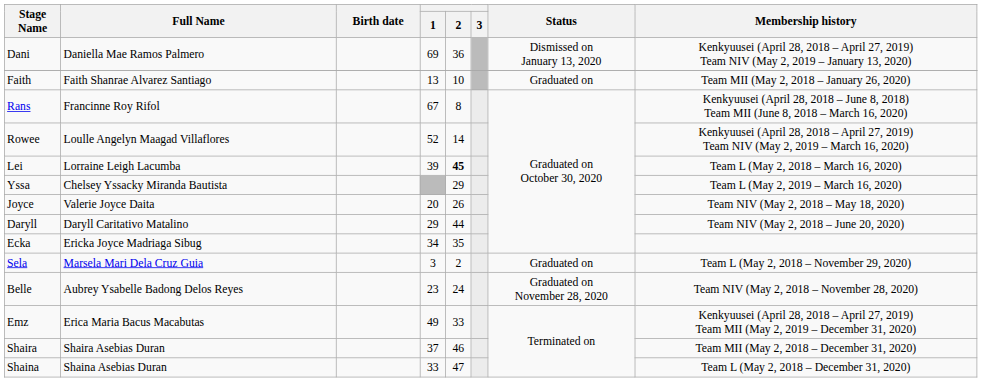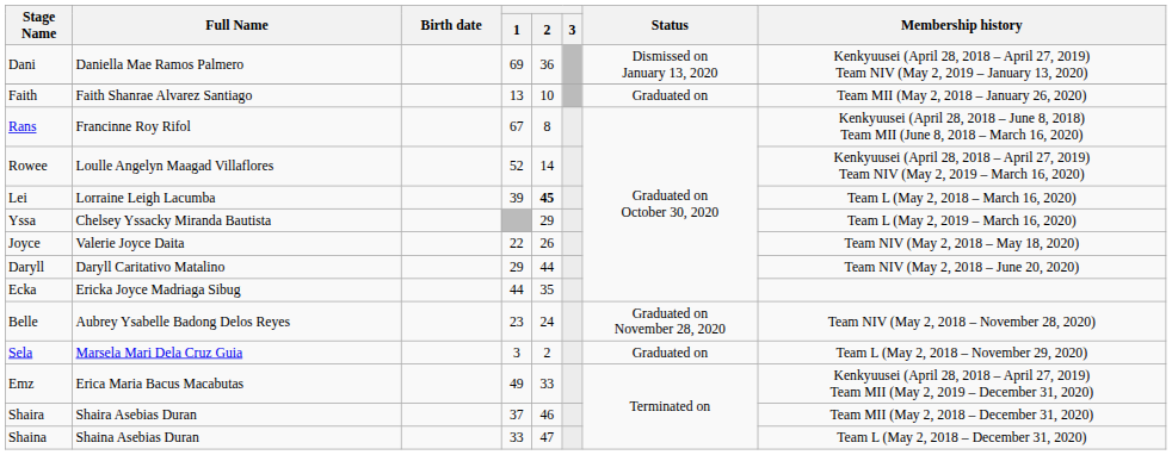 <table class="wikitable sortable" style="font-size:95%;" width="100%">
 <tr>
 <th rowspan="2">Stage<br>Name</th>
 <th rowspan="2">Full Name</th>
 <th rowspan="2">Birth date</th>
 <th colspan="3"></th>
 <th rowspan="2">Status</th>
 <th rowspan="2">Membership history</th>
 </tr>
 <tr>
 <th>1</th>
 <th>2</th>
 <th>3</th>
 </tr>
 <tr>
 <td>Dani</td>
 <td>Daniella Mae Ramos Palmero</td>
 <td style="text-align:left;"></td>
 <td style="text-align:center;">69</td>
 <td style="text-align:center;">36</td>
 <td style="background:#bbb;"> </td>
 <td style="text-align:center;">Dismissed on<br>January 13, 2020</td>
 <td style="text-align:center;">Kenkyuusei (April 28, 2018 – April 27, 2019)<br>Team NIV (May 2, 2019 – January 13, 2020)</td>
 </tr>
 <tr>
 </tr>
 <tr>
 <td>Faith</td>
 <td>Faith Shanrae Alvarez Santiago</td>
 <td style="text-align:left;"></td>
 <td style="text-align:center;">13</td>
 <td style="text-align:center;">10</td>
 <td style="background:#bbb;"> </td>
 <td style="text-align:center;">Graduated on<br></td>
 <td style="text-align:center;">Team MII (May 2, 2018 – January 26, 2020)</td>
 </tr>
 <tr>
 <td><a href='#'>Rans</a></td>
 <td>Francinne Roy Rifol</td>
 <td style="text-align:left;"></td>
 <td style="text-align:center;">67</td>
 <td style="text-align:center;">8</td>
 <td style="background:#ececec; text-align:center; color:gray;"></td>
 <td rowspan="7" style="text-align:center;">Graduated on<br>October 30, 2020</td>
 <td style="text-align:center;">Kenkyuusei (April 28, 2018 – June 8, 2018)<br>Team MII (June 8, 2018 – March 16, 2020)</td>
 </tr>
 <tr>
 <td>Rowee</td>
 <td>Loulle Angelyn Maagad Villaflores</td>
 <td style="text-align:left;"></td>
 <td style="text-align:center;">52</td>
 <td style="text-align:center;">14</td>
 <td style="background:#ececec; text-align:center; color:gray;"></td>
 <td style="text-align:center;">Kenkyuusei (April 28, 2018 – April 27, 2019)<br>Team NIV (May 2, 2019 – March 16, 2020)</td>
 </tr>
 <tr>
 <td>Lei</td>
 <td>Lorraine Leigh Lacumba</td>
 <td style="text-align:left;"></td>
 <td style="text-align:center;">39</td>
 <td style="text-align:center;"><strong>45</strong></td>
 <td style="background:#ececec; text-align:center; color:gray;"></td>
 <td style="text-align:center;">Team L (May 2, 2018 – March 16, 2020)</td>
 </tr>
 <tr>
 <td>Yssa</td>
 <td>Chelsey Yssacky Miranda Bautista</td>
 <td style="text-align:left;"></td>
 <td style="background:#bbb;"> </td>
 <td style="text-align:center;">29</td>
 <td style="background:#ececec; text-align:center; color:gray;"></td>
 <td style="text-align:center;">Team L (May 2, 2019 – March 16, 2020)</td>
 </tr>
 <tr>
 <td>Joyce</td>
 <td>Valerie Joyce Daita</td>
 <td style="text-align:left;"></td>
-<td style="text-align:center;">20</td>
+<td style="text-align:center;">22</td>
 <td style="text-align:center;">26</td>
 <td style="background:#ececec; text-align:center; color:gray;"></td>
 <td style="text-align:center;">Team NIV (May 2, 2018 – May 18, 2020)</td>
 </tr>
 <tr>
 <td>Daryll</td>
 <td>Daryll Caritativo Matalino</td>
 <td style="text-align:left;"></td>
 <td style="text-align:center;">29</td>
 <td style="text-align:center;">44</td>
 <td style="background:#ececec; text-align:center; color:gray;"></td>
 <td style="text-align:center;">Team NIV (May 2, 2018 – June 20, 2020)</td>
 </tr>
 <tr>
 <td>Ecka</td>
 <td>Ericka Joyce Madriaga Sibug</td>
 <td style="text-align:left;"></td>
-<td style="text-align:center;">34</td>
+<td style="text-align:center;">44</td>
 <td style="text-align:center;">35</td>
 <td style="background:#ececec; text-align:center; color:gray;"></td>
 <td style="text-align:center;"></td>
+</tr>
+<tr>
+<td>Belle</td>
+<td>Aubrey Ysabelle Badong Delos Reyes</td>
+<td style="text-align:left;"></td>
+<td style="text-align:center;">23</td>
+<td style="text-align:center;">24</td>
+<td style="background:#ececec; text-align:center; color:gray;"></td>
+<td style="text-align:center;">Graduated on<br>November 28, 2020</td>
+<td style="text-align:center;">Team NIV (May 2, 2018 – November 28, 2020)</td>
 </tr>
 <tr>
 <td><a href='#'>Sela</a></td>
 <td><a href='#'>Marsela Mari Dela Cruz Guia</a></td>
 <td style="text-align:left;"></td>
 <td style="text-align:center;">3</td>
 <td style="text-align:center;">2</td>
 <td style="background:#ececec; text-align:center; color:gray;"></td>
 <td style="text-align:center;">Graduated on<br></td>
 <td style="text-align:center;">Team L (May 2, 2018 – November 29, 2020)</td>
-</tr>
-<tr>
-<td>Belle</td>
-<td>Aubrey Ysabelle Badong Delos Reyes</td>
-<td style="text-align:left;"></td>
-<td style="text-align:center;">23</td>
-<td style="text-align:center;">24</td>
-<td style="background:#ececec; text-align:center; color:gray;"></td>
-<td style="text-align:center;">Graduated on<br>November 28, 2020</td>
-<td style="text-align:center;">Team NIV (May 2, 2018 – November 28, 2020)</td>
 </tr>
 <tr>
 <td>Emz</td>
 <td>Erica Maria Bacus Macabutas</td>
 <td style="text-align:left;"></td>
 <td style="text-align:center;">49</td>
 <td style="text-align:center;">33</td>
 <td style="background:#ececec; text-align:center; color:gray;"></td>
 <td rowspan="3" style="text-align:center;">Terminated on<br></td>
 <td style="text-align:center;">Kenkyuusei (April 28, 2018 – April 27, 2019)<br>Team MII (May 2, 2019 – December 31, 2020)</td>
 </tr>
 <tr>
 <td>Shaira</td>
 <td>Shaira Asebias Duran</td>
 <td style="text-align:left;"></td>
 <td style="text-align:center;">37</td>
 <td style="text-align:center;">46</td>
 <td style="background:#ececec; text-align:center; color:gray;"></td>
 <td style="text-align:center;">Team MII (May 2, 2018 – December 31, 2020)</td>
 </tr>
 <tr>
 <td>Shaina</td>
 <td>Shaina Asebias Duran</td>
 <td style="text-align:left;"></td>
 <td style="text-align:center;">33</td>
 <td style="text-align:center;">47</td>
 <td style="background:#ececec; text-align:center; color:gray;"></td>
 <td style="text-align:center;">Team L (May 2, 2018 – December 31, 2020)</td>
 </tr>
 </table>
